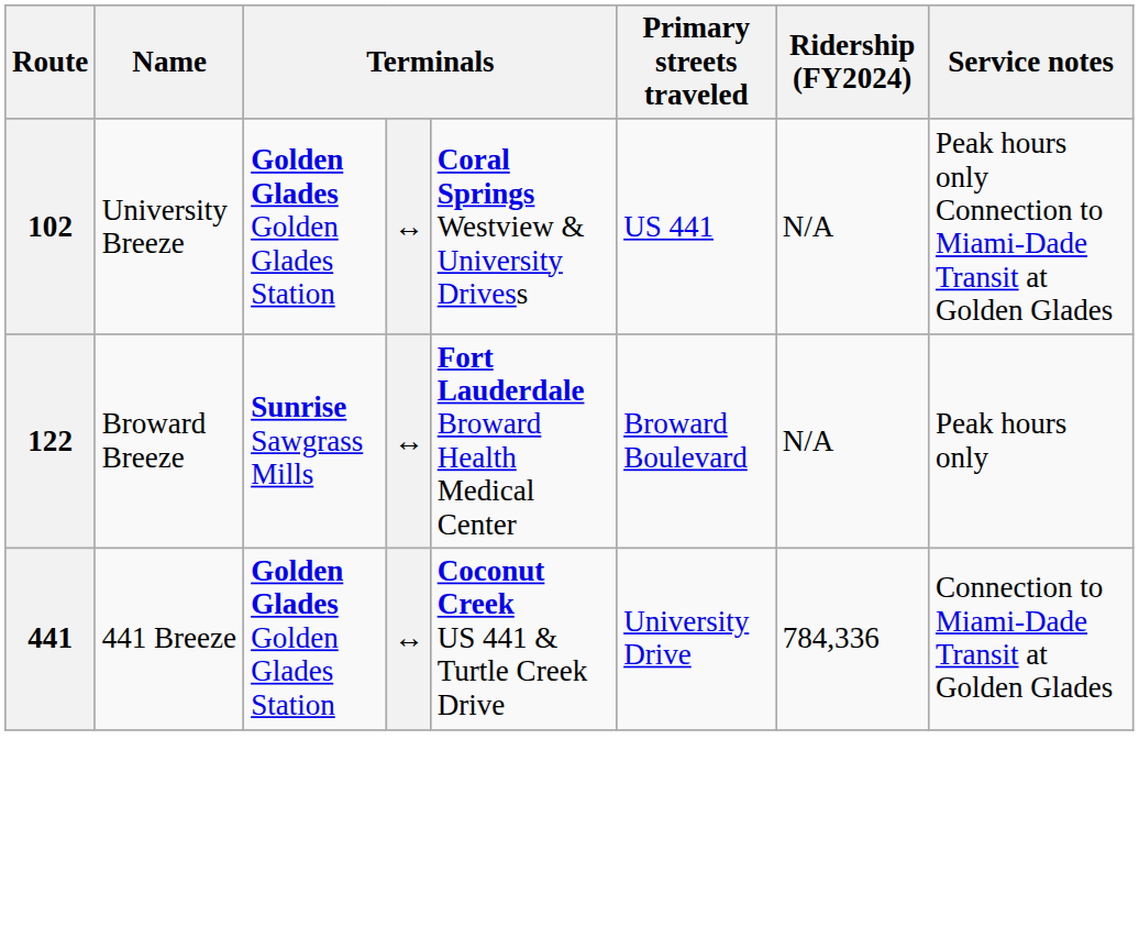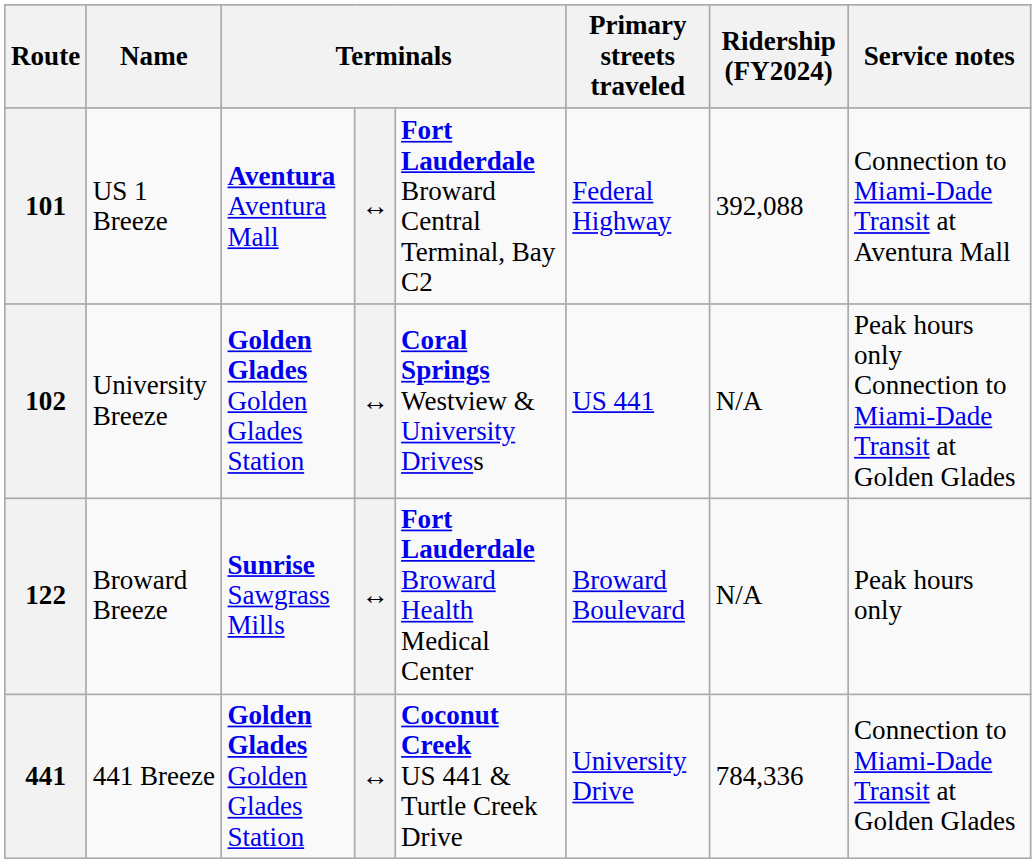 <table class=wikitable>
 <tr>
 <th>Route</th>
 <th>Name</th>
 <th colspan=3>Terminals</th>
 <th>Primary streets traveled</th>
 <th>Ridership (FY2024) </th>
 <th>Service notes</th>
+</tr>
+<tr>
+<th>101</th>
+<td>US 1 Breeze</td>
+<td><strong><a href='#'>Aventura</a></strong><br><a href='#'>Aventura Mall</a></td>
+<th><span>↔</span></th>
+<td><strong><a href='#'>Fort Lauderdale</a></strong><br>Broward Central Terminal, Bay C2</td>
+<td><a href='#'>Federal Highway</a></td>
+<td>392,088</td>
+<td>Connection to <a href='#'>Miami-Dade Transit</a> at Aventura Mall</td>
 </tr>
 <tr>
 <th>102</th>
 <td>University Breeze</td>
 <td><strong><a href='#'>Golden Glades</a></strong><br><a href='#'>Golden Glades Station</a></td>
 <th><span>↔</span></th>
 <td><strong><a href='#'>Coral Springs</a></strong><br>Westview & <a href='#'>University Drives</a>s</td>
 <td><a href='#'>US 441</a></td>
 <td>N/A</td>
 <td>Peak hours only<br>Connection to <a href='#'>Miami-Dade Transit</a> at Golden Glades</td>
 </tr>
 <tr>
 <th>122</th>
 <td>Broward Breeze</td>
 <td><strong><a href='#'>Sunrise</a></strong><br><a href='#'>Sawgrass Mills</a></td>
 <th><span>↔</span></th>
 <td><strong><a href='#'>Fort Lauderdale</a></strong><br><a href='#'>Broward Health</a> Medical Center</td>
 <td><a href='#'>Broward Boulevard</a></td>
 <td>N/A</td>
 <td>Peak hours only</td>
 </tr>
 <tr>
 <th>441</th>
 <td>441 Breeze</td>
 <td><strong><a href='#'>Golden Glades</a></strong><br><a href='#'>Golden Glades Station</a></td>
 <th><span>↔</span></th>
 <td><strong><a href='#'>Coconut Creek</a></strong><br>US 441 & Turtle Creek Drive</td>
 <td><a href='#'>University Drive</a></td>
 <td>784,336</td>
 <td>Connection to <a href='#'>Miami-Dade Transit</a> at Golden Glades</td>
 </tr>
 </table>
